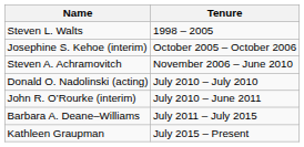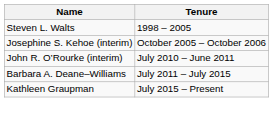 <table class="wikitable">
 <tr>
 <th>Name</th>
 <th>Tenure</th>
 </tr>
 <tr>
 <td>Steven L. Walts</td>
 <td>1998 – 2005</td>
 </tr>
 <tr>
 <td>Josephine S. Kehoe (interim)</td>
 <td>October 2005 – October 2006</td>
 </tr>
 <tr>
-<td>Steven A. Achramovitch</td>
-<td>November 2006 – June 2010</td>
-</tr>
-<tr>
-<td>Donald O. Nadolinski (acting)</td>
-<td>July 2010 – July 2010</td>
-</tr>
-<tr>
 <td>John R. O’Rourke (interim)</td>
 <td>July 2010 – June 2011</td>
 </tr>
 <tr>
 <td>Barbara A. Deane–Williams</td>
 <td>July 2011 – July 2015 </td>
 </tr>
 <tr>
 <td>Kathleen Graupman</td>
 <td>July 2015 – Present </td>
 </tr>
 </table>
